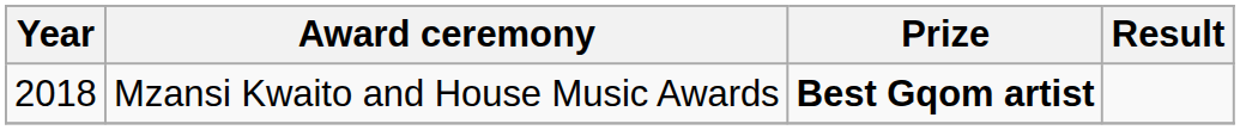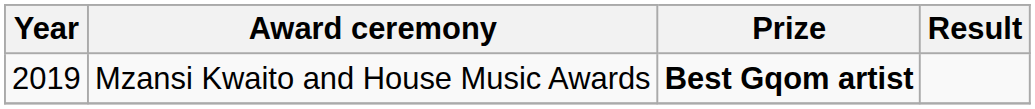 <table class ="wikitable">
 <tr>
 <th>Year</th>
 <th>Award ceremony</th>
 <th>Prize</th>
 <th>Result</th>
 </tr>
 <tr>
-<td>2018</td>
+<td>2019</td>
 <td>Mzansi Kwaito and House Music Awards</td>
 <td><strong>Best Gqom artist</strong></td>
 <td></td>
 </tr>
 <tr>
 </tr>
 </table>
